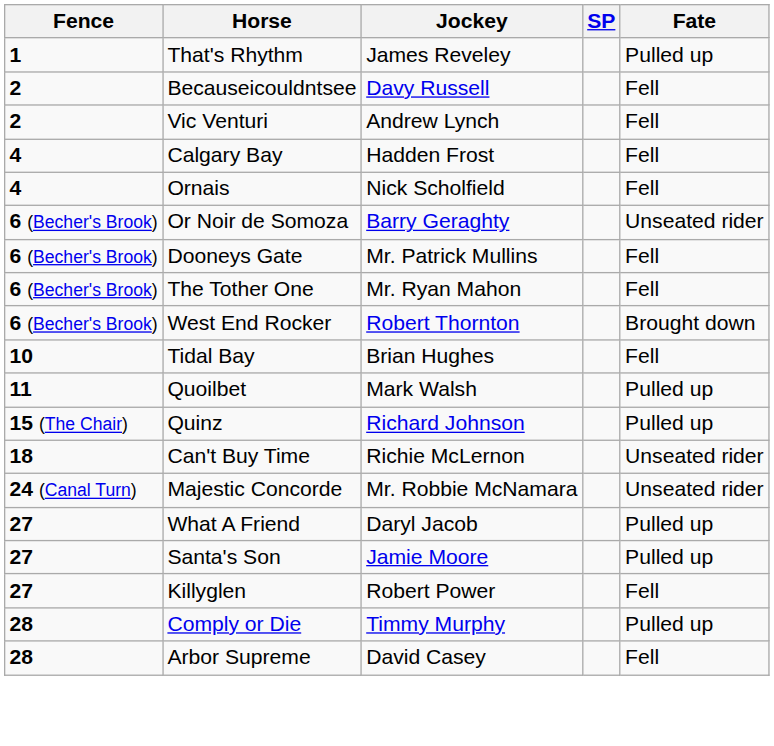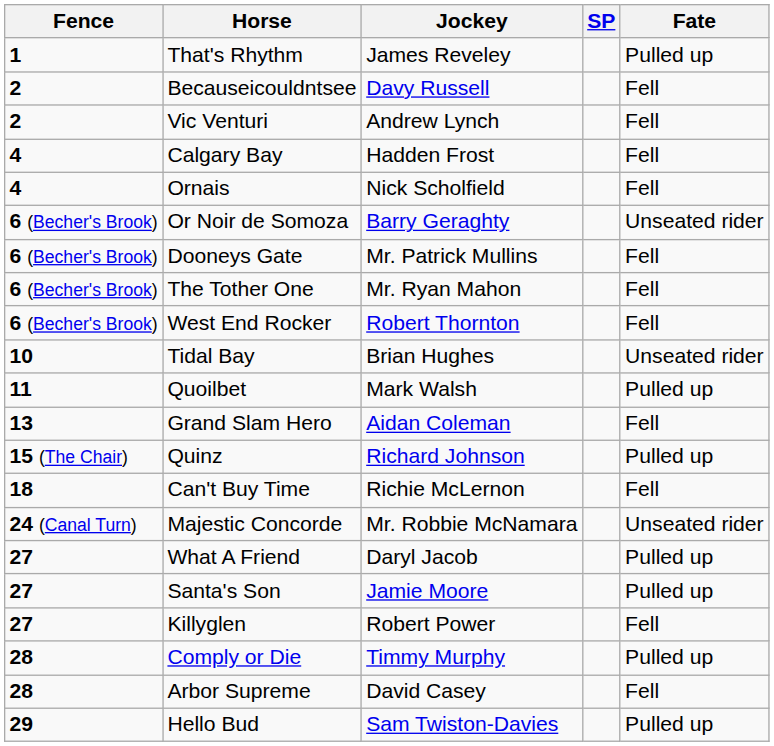 <table class="wikitable sortable">
 <tr>
 <th>Fence</th>
 <th>Horse</th>
 <th>Jockey</th>
 <th><a href='#'>SP</a></th>
 <th>Fate</th>
 </tr>
 <tr>
 <td><strong>1</strong></td>
 <td>That's Rhythm</td>
 <td>James Reveley</td>
 <td></td>
 <td>Pulled up</td>
 </tr>
 <tr>
 <td><strong>2</strong></td>
 <td>Becauseicouldntsee</td>
 <td><a href='#'>Davy Russell</a></td>
 <td></td>
 <td>Fell</td>
 </tr>
 <tr>
 <td><strong>2</strong></td>
 <td>Vic Venturi</td>
 <td>Andrew Lynch</td>
 <td></td>
 <td>Fell</td>
 </tr>
 <tr>
 <td><strong>4</strong></td>
 <td>Calgary Bay</td>
 <td>Hadden Frost</td>
 <td></td>
 <td>Fell</td>
 </tr>
 <tr>
 <td><strong>4</strong></td>
 <td>Ornais</td>
 <td>Nick Scholfield</td>
 <td></td>
 <td>Fell</td>
 </tr>
 <tr>
 <td><strong>6</strong> <small>(<a href='#'>Becher's Brook</a>)</small></td>
 <td>Or Noir de Somoza</td>
 <td><a href='#'>Barry Geraghty</a></td>
 <td></td>
 <td>Unseated rider</td>
 </tr>
 <tr>
 <td><strong>6</strong> <small>(<a href='#'>Becher's Brook</a>)</small></td>
 <td>Dooneys Gate</td>
 <td>Mr. Patrick Mullins</td>
 <td></td>
 <td>Fell</td>
 </tr>
 <tr>
 <td><strong>6</strong> <small>(<a href='#'>Becher's Brook</a>)</small></td>
 <td>The Tother One</td>
 <td>Mr. Ryan Mahon</td>
 <td></td>
 <td>Fell</td>
 </tr>
 <tr>
 <td><strong>6</strong> <small>(<a href='#'>Becher's Brook</a>)</small></td>
 <td>West End Rocker</td>
 <td><a href='#'>Robert Thornton</a></td>
 <td></td>
-<td>Brought down</td>
+<td>Fell</td>
 </tr>
 <tr>
 <td><strong>10</strong></td>
 <td>Tidal Bay</td>
 <td>Brian Hughes</td>
 <td></td>
-<td>Fell</td>
+<td>Unseated rider</td>
 </tr>
 <tr>
 <td><strong>11</strong></td>
 <td>Quoilbet</td>
 <td>Mark Walsh</td>
 <td></td>
 <td>Pulled up</td>
+</tr>
+<tr>
+<td><strong>13</strong></td>
+<td>Grand Slam Hero</td>
+<td><a href='#'>Aidan Coleman</a></td>
+<td></td>
+<td>Fell</td>
 </tr>
 <tr>
 <td><strong>15</strong> <small>(<a href='#'>The Chair</a>)</small></td>
 <td>Quinz</td>
 <td><a href='#'>Richard Johnson</a></td>
 <td></td>
 <td>Pulled up</td>
 </tr>
 <tr>
 <td><strong>18</strong></td>
 <td>Can't Buy Time</td>
 <td>Richie McLernon</td>
 <td></td>
-<td>Unseated rider</td>
+<td>Fell</td>
 </tr>
 <tr>
 <td><strong>24</strong> <small>(<a href='#'>Canal Turn</a>)</small></td>
 <td>Majestic Concorde</td>
 <td>Mr. Robbie McNamara</td>
 <td></td>
 <td>Unseated rider</td>
 </tr>
 <tr>
 <td><strong>27</strong></td>
 <td>What A Friend</td>
 <td>Daryl Jacob</td>
 <td></td>
 <td>Pulled up</td>
 </tr>
 <tr>
 <td><strong>27</strong></td>
 <td>Santa's Son</td>
 <td><a href='#'>Jamie Moore</a></td>
 <td></td>
 <td>Pulled up</td>
 </tr>
 <tr>
 <td><strong>27</strong></td>
 <td>Killyglen</td>
 <td>Robert Power</td>
 <td></td>
 <td>Fell</td>
 </tr>
 <tr>
 <td><strong>28</strong></td>
 <td><a href='#'>Comply or Die</a></td>
 <td><a href='#'>Timmy Murphy</a></td>
 <td></td>
 <td>Pulled up</td>
 </tr>
 <tr>
 <td><strong>28</strong></td>
 <td>Arbor Supreme</td>
 <td>David Casey</td>
 <td></td>
 <td>Fell</td>
 </tr>
+<tr>
+<td><strong>29</strong></td>
+<td>Hello Bud</td>
+<td><a href='#'>Sam Twiston-Davies</a></td>
+<td></td>
+<td>Pulled up</td>
+</tr>
 </table>
